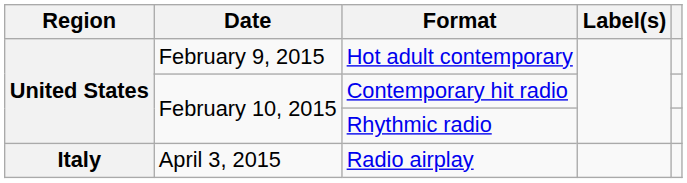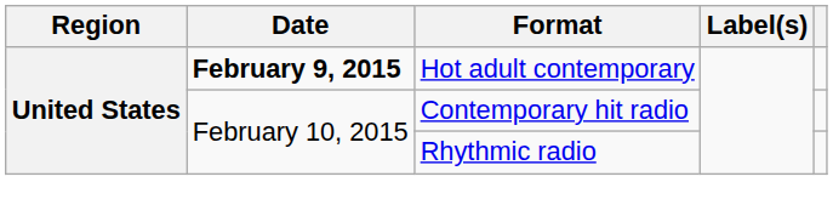 <table class="wikitable plainrowheaders" border="1">
 <tr>
 <th scope="col">Region</th>
 <th scope="col">Date</th>
 <th scope="col">Format</th>
 <th scope="col">Label(s)</th>
 <th scope="col"></th>
 </tr>
 <tr>
 <th rowspan="3" scope="row">United States</th>
-<td>February 9, 2015</td>
+<td><strong>February 9, 2015</strong></td>
 <td><a href='#'>Hot adult contemporary</a></td>
 <td rowspan="3"></td>
 <td style="text-align:center;"></td>
 </tr>
 <tr>
 <td rowspan="2">February 10, 2015</td>
 <td><a href='#'>Contemporary hit radio</a></td>
 <td style="text-align:center;"></td>
 </tr>
 <tr>
 <td><a href='#'>Rhythmic radio</a></td>
 <td style="text-align:center;"></td>
 </tr>
-<tr>
-<th scope="row">Italy</th>
-<td>April 3, 2015</td>
-<td><a href='#'>Radio airplay</a></td>
-<td></td>
-<td style="text-align:center;"></td>
-</tr>
 </table>
